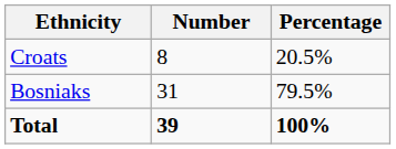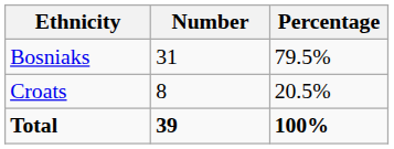 <table class="wikitable">
 <tr>
 <th width="100px">Ethnicity</th>
 <th width="80px">Number</th>
 <th width="80px">Percentage</th>
 </tr>
 <tr>
+<td><a href='#'>Bosniaks</a></td>
+<td>31</td>
+<td>79.5%</td>
+</tr>
+<tr>
 <td><a href='#'>Croats</a></td>
 <td>8</td>
 <td>20.5%</td>
-</tr>
-<tr>
-<td><a href='#'>Bosniaks</a></td>
-<td>31</td>
-<td>79.5%</td>
 </tr>
 <tr>
 <td><strong>Total</strong></td>
 <td><strong>39</strong></td>
 <td><strong>100%</strong></td>
 </tr>
 </table>
